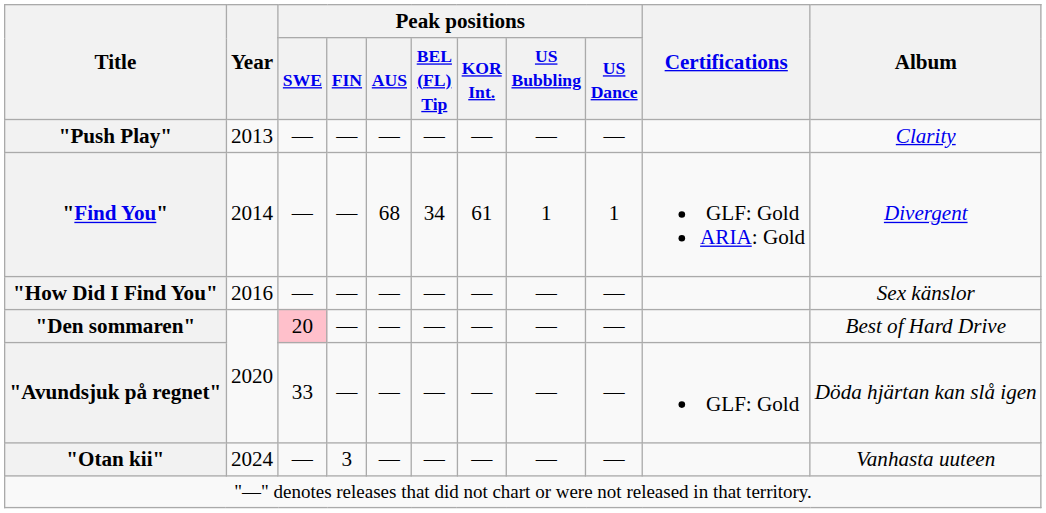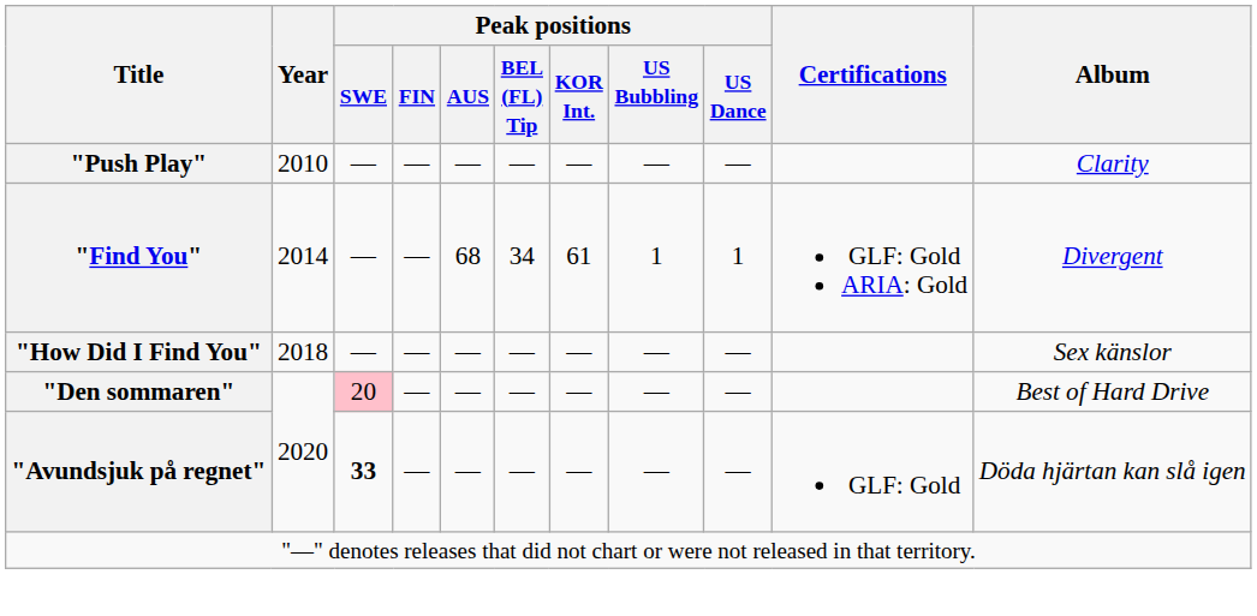 <table class="wikitable plainrowheaders" style="text-align:center">
 <tr>
 <th scope="col" rowspan="2">Title</th>
 <th scope="col" rowspan="2">Year</th>
 <th scope="col" colspan="7">Peak positions</th>
 <th scope="col" rowspan="2"><a href='#'>Certifications</a></th>
 <th scope="col" rowspan="2">Album</th>
 </tr>
 <tr>
 <th width="20"><small><a href='#'>SWE</a></small><br></th>
 <th width="20"><small><a href='#'>FIN</a></small><br></th>
 <th width="20"><small><a href='#'>AUS</a></small><br></th>
 <th width="20"><small><a href='#'>BEL<br>(FL) Tip</a></small><br></th>
 <th width="20"><small><a href='#'>KOR<br>Int.</a></small><br></th>
 <th width="20"><small><a href='#'>US Bubbling</a></small><br><br></th>
 <th width="20"><small><a href='#'>US<br>Dance</a></small><br></th>
 </tr>
 <tr>
 <th scope="row">"Push Play"<br></th>
-<td>2013</td>
+<td>2010</td>
 <td>—</td>
 <td>—</td>
 <td>—</td>
 <td>—</td>
 <td>—</td>
 <td>—</td>
 <td>—</td>
 <td></td>
 <td><em><a href='#'>Clarity</a></em></td>
 </tr>
 <tr>
 <th scope="row">"<a href='#'>Find You</a>"<br></th>
 <td>2014</td>
 <td>—</td>
 <td>—</td>
 <td>68</td>
 <td>34</td>
 <td>61</td>
 <td>1</td>
 <td>1</td>
 <td><br><ul><li>GLF: Gold</li><li><a href='#'>ARIA</a>: Gold</li></ul></td>
 <td><em><a href='#'>Divergent</a></em></td>
 </tr>
 <tr>
 <th scope="row">"How Did I Find You"<br></th>
-<td>2016</td>
+<td>2018</td>
 <td>—</td>
 <td>—</td>
 <td>—</td>
 <td>—</td>
 <td>—</td>
 <td>—</td>
 <td>—</td>
 <td></td>
 <td><em>Sex känslor</em></td>
 </tr>
 <tr>
 <th scope="row">"Den sommaren"<br></th>
 <td rowspan="2">2020</td>
 <td style="background: pink;">20<br></td>
 <td>—</td>
 <td>—</td>
 <td>—</td>
 <td>—</td>
 <td>—</td>
 <td>—</td>
 <td></td>
 <td><em>Best of Hard Drive</em></td>
 </tr>
 <tr>
 <th scope="row">"Avundsjuk på regnet"<br></th>
-<td>33<br></td>
+<td><strong>33<br></strong></td>
 <td>—</td>
 <td>—</td>
 <td>—</td>
 <td>—</td>
 <td>—</td>
 <td>—</td>
 <td><br><ul><li>GLF: Gold</li></ul></td>
 <td><em>Döda hjärtan kan slå igen</em></td>
 </tr>
 <tr>
-<th scope="row">"Otan kii"<br></th>
-<td>2024</td>
-<td>—</td>
-<td>3</td>
-<td>—</td>
-<td>—</td>
-<td>—</td>
-<td>—</td>
-<td>—</td>
-<td></td>
-<td><em>Vanhasta uuteen</em></td>
-</tr>
-<tr>
 <td colspan="11" style="font-size:90%">"—" denotes releases that did not chart or were not released in that territory.</td>
 </tr>
 </table>
